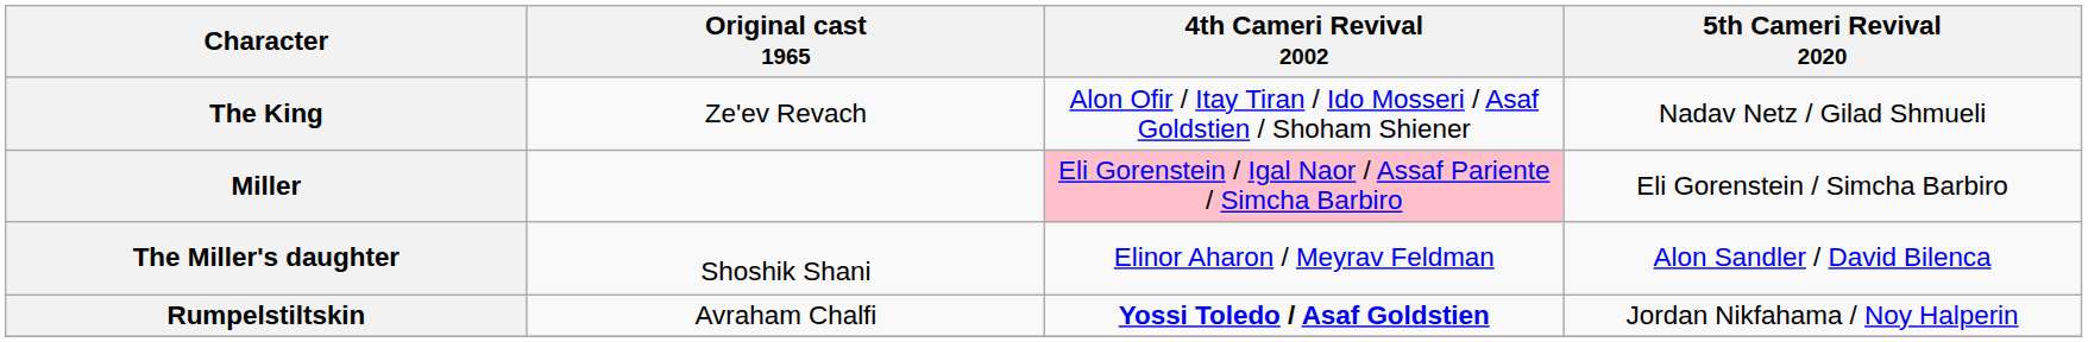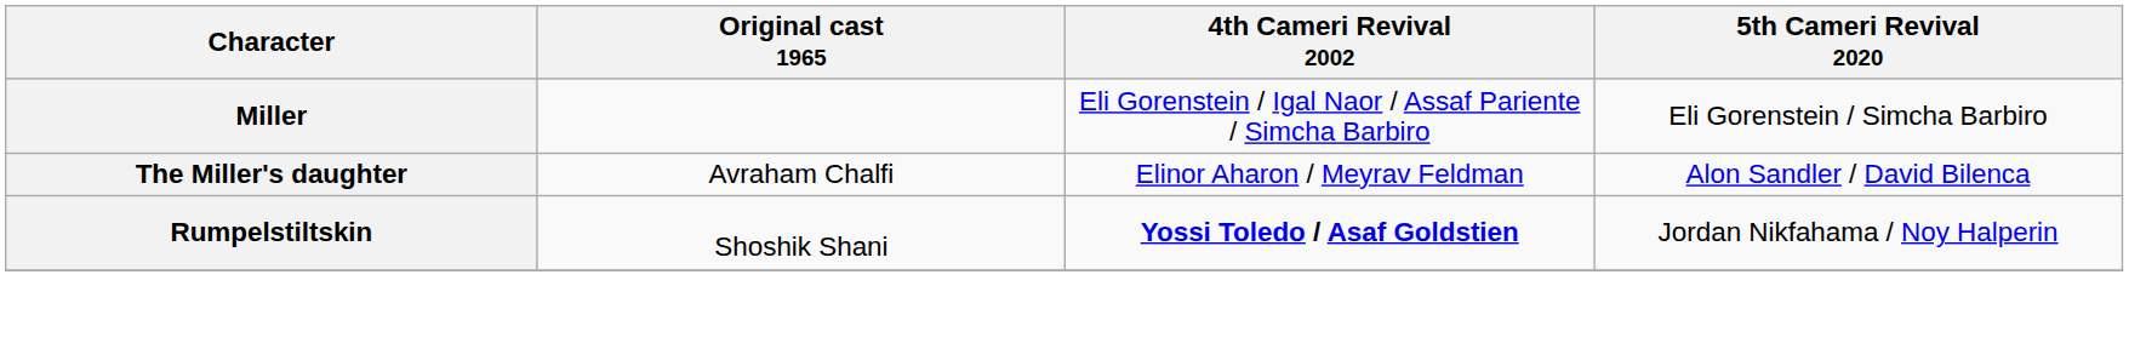 <table class="wikitable">
 <tr>
 <th style="width:10%;">Character</th>
 <th style="width:10%;">Original cast<br><small>1965</small></th>
 <th style="width:10%;">4th Cameri Revival<br> <small>2002</small></th>
 <th style="width:10%;">5th Cameri Revival<br> <small>2020</small></th>
 </tr>
 <tr>
-<th>The King</th>
-<td style="text-align:center;">Ze'ev Revach</td>
-<td style="text-align:center;"><a href='#'>Alon Ofir</a> / <a href='#'>Itay Tiran</a> /   <a href='#'>Ido Mosseri</a>  /  <a href='#'>Asaf Goldstien</a> /  Shoham Shiener</td>
-<td style="text-align:center;">Nadav Netz / Gilad Shmueli</td>
-</tr>
-<tr>
 <th>Miller</th>
 <td style="text-align:center;"></td>
-<td style="background: pink; text-align:center;"><a href='#'>Eli Gorenstein</a>  / <a href='#'>Igal Naor</a> /  <a href='#'>Assaf Pariente</a> / <a href='#'>Simcha Barbiro</a></td>
+<td style="text-align:center;"><a href='#'>Eli Gorenstein</a>  / <a href='#'>Igal Naor</a> /  <a href='#'>Assaf Pariente</a> / <a href='#'>Simcha Barbiro</a></td>
 <td style="text-align:center;">Eli Gorenstein  /  Simcha Barbiro</td>
 </tr>
 <tr>
 <th>The Miller's daughter</th>
-<td style="text-align:center;"><br>Shoshik Shani</td>
+<td style="text-align:center;">Avraham Chalfi</td>
 <td style="text-align:center;"><a href='#'>Elinor Aharon</a> / <a href='#'>Meyrav Feldman</a></td>
 <td style="text-align:center;"><a href='#'>Alon Sandler</a> /  <a href='#'>David Bilenca</a></td>
 </tr>
 <tr>
 <th>Rumpelstiltskin</th>
-<td style="text-align:center;">Avraham Chalfi</td>
+<td style="text-align:center;"><br>Shoshik Shani</td>
 <td style="text-align:center;"><strong><a href='#'>Yossi Toledo</a> /  <a href='#'>Asaf Goldstien</a></strong></td>
 <td style="text-align:center;">Jordan Nikfahama / <a href='#'>Noy Halperin</a></td>
 </tr>
 <tr>
 </tr>
 </table>
